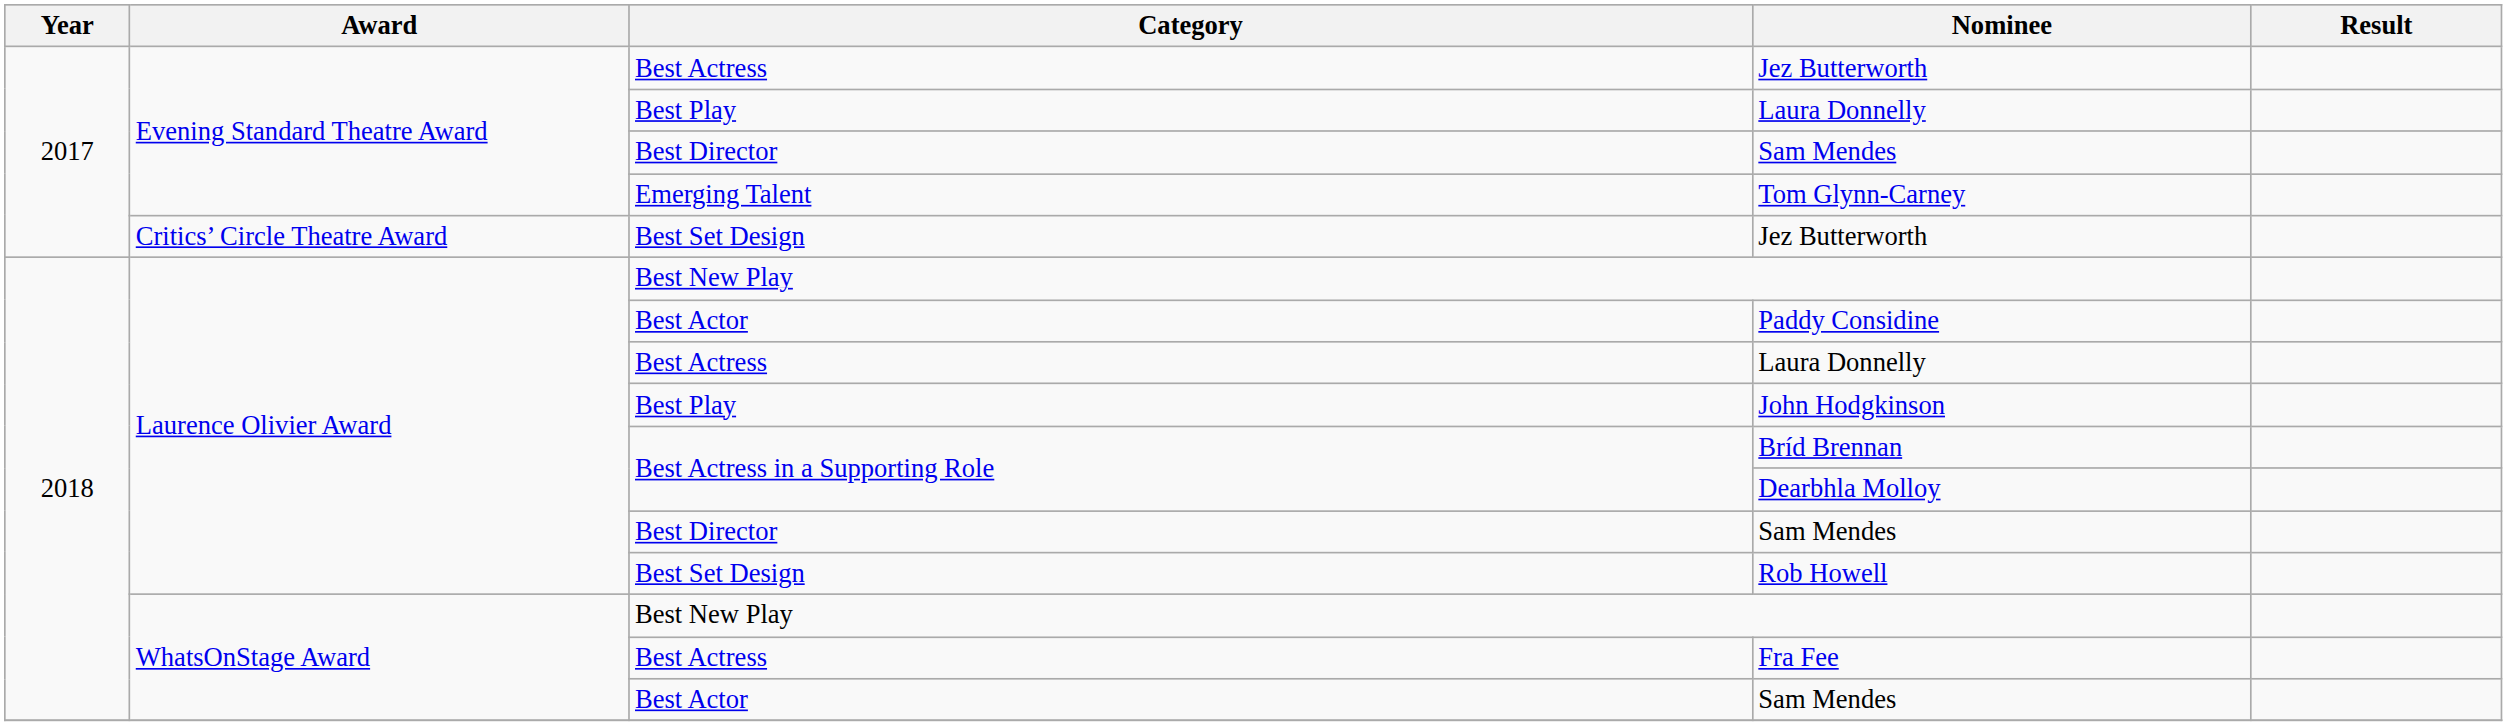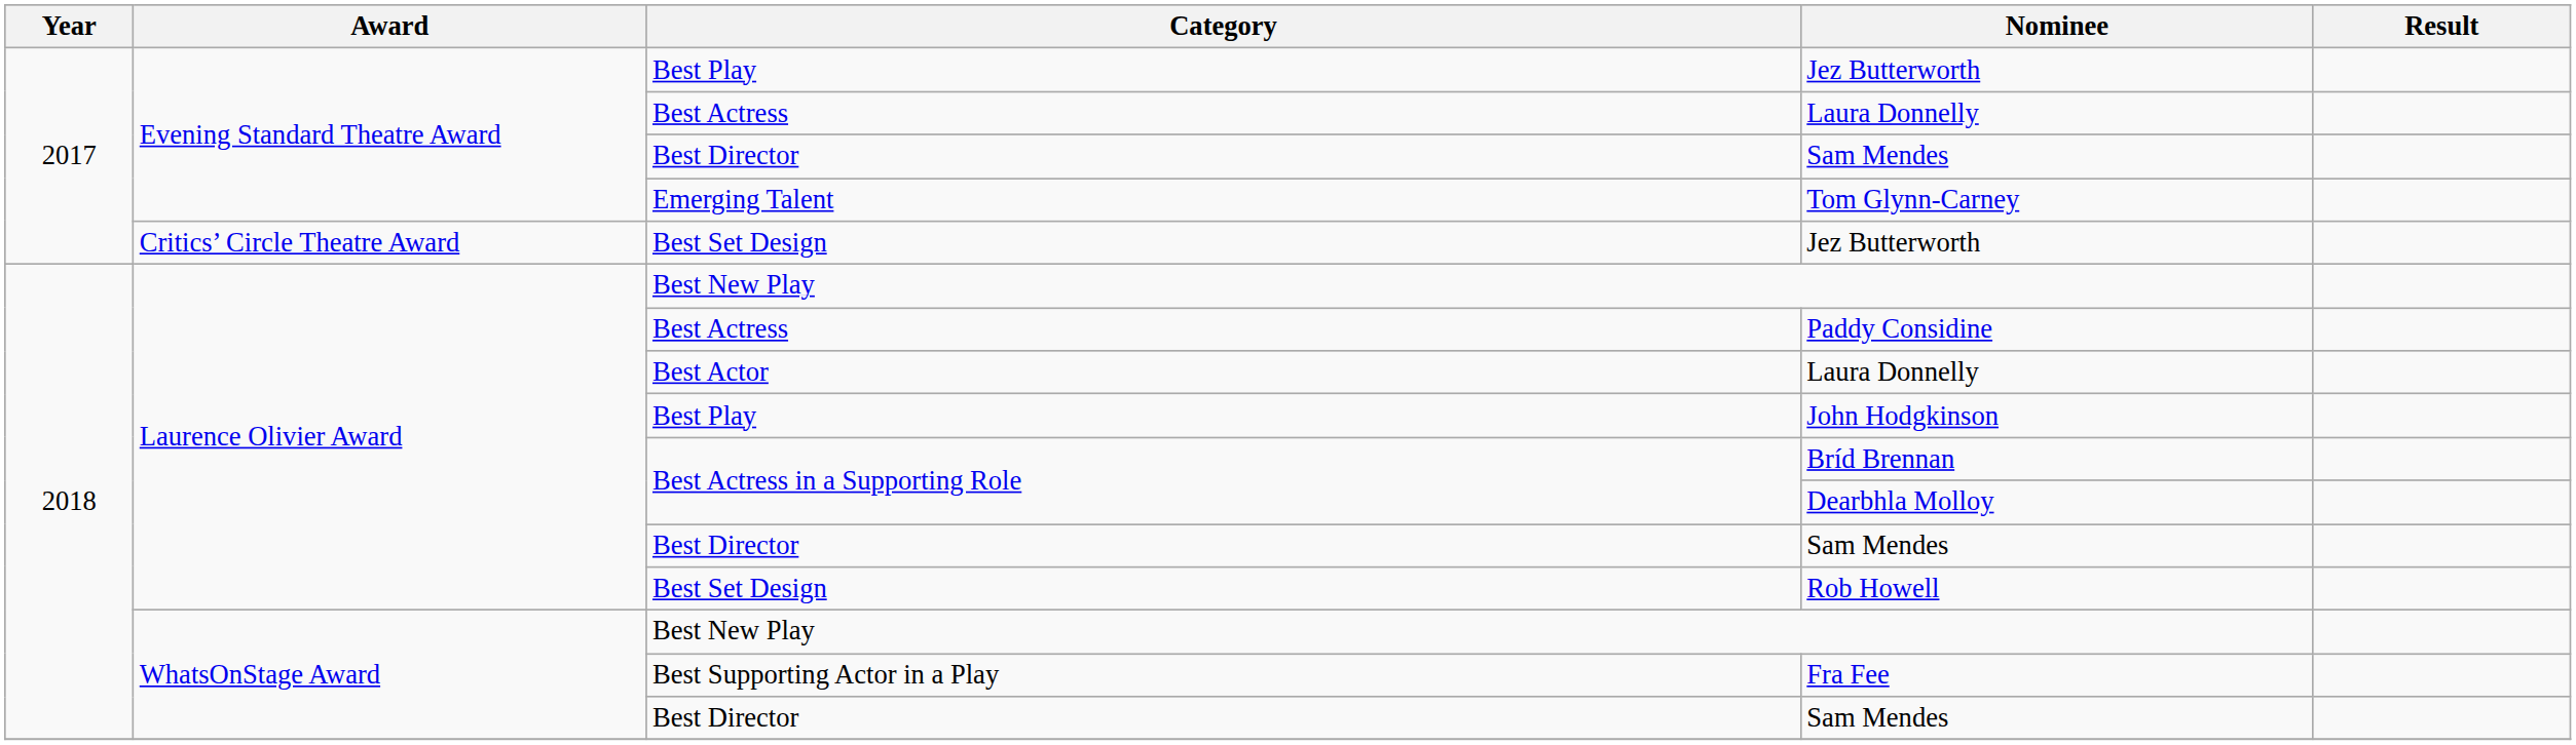 <table class="wikitable" width="95%">
 <tr>
 <th width="5%">Year</th>
 <th width="20%">Award</th>
 <th width="45%">Category</th>
 <th width="20%">Nominee</th>
 <th width="10%">Result</th>
 </tr>
 <tr>
 <td rowspan="5" align="center">2017</td>
 <td rowspan="4"><a href='#'>Evening Standard Theatre Award</a></td>
-<td><a href='#'>Best Actress</a></td>
+<td rowspan="1"><a href='#'>Best Play</a></td>
 <td rowspan="1"><a href='#'>Jez Butterworth</a></td>
 <td></td>
 </tr>
 <tr>
-<td rowspan="1"><a href='#'>Best Play</a></td>
+<td rowspan="1"><a href='#'>Best Actress</a></td>
 <td rowspan="1"><a href='#'>Laura Donnelly</a></td>
 <td></td>
 </tr>
 <tr>
 <td rowspan="1"><a href='#'>Best Director</a></td>
 <td rowspan="1"><a href='#'>Sam Mendes</a></td>
 <td></td>
 </tr>
 <tr>
 <td rowspan="1"><a href='#'>Emerging Talent</a></td>
 <td rowspan="1"><a href='#'>Tom Glynn-Carney</a></td>
 <td></td>
 </tr>
 <tr>
 <td><a href='#'>Critics’ Circle Theatre Award</a></td>
 <td><a href='#'>Best Set Design</a></td>
 <td rowspan="1">Jez Butterworth</td>
 <td></td>
 </tr>
 <tr>
 <td rowspan="11" align="center">2018</td>
 <td rowspan="8"><a href='#'>Laurence Olivier Award</a></td>
 <td colspan="2"><a href='#'>Best New Play</a></td>
 <td></td>
 </tr>
 <tr>
-<td><a href='#'>Best Actor</a></td>
+<td><a href='#'>Best Actress</a></td>
 <td><a href='#'>Paddy Considine</a></td>
 <td></td>
 </tr>
 <tr>
-<td><a href='#'>Best Actress</a></td>
+<td><a href='#'>Best Actor</a></td>
 <td>Laura Donnelly</td>
 <td></td>
 </tr>
 <tr>
 <td rowspan="1"><a href='#'>Best Play</a></td>
 <td><a href='#'>John Hodgkinson</a></td>
 <td></td>
 </tr>
 <tr>
 <td rowspan="2"><a href='#'>Best Actress in a Supporting Role</a></td>
 <td><a href='#'>Bríd Brennan</a></td>
 <td></td>
 </tr>
 <tr>
 <td><a href='#'>Dearbhla Molloy</a></td>
 <td></td>
 </tr>
 <tr>
 <td><a href='#'>Best Director</a></td>
 <td>Sam Mendes</td>
 <td></td>
 </tr>
 <tr>
 <td><a href='#'>Best Set Design</a></td>
 <td><a href='#'>Rob Howell</a></td>
 <td></td>
 </tr>
 <tr>
 <td rowspan="3"><a href='#'>WhatsOnStage Award</a></td>
 <td colspan="2">Best New Play</td>
 <td></td>
 </tr>
 <tr>
-<td rowspan="1"><a href='#'>Best Actress</a></td>
+<td>Best Supporting Actor in a Play</td>
 <td><a href='#'>Fra Fee</a></td>
 <td></td>
 </tr>
 <tr>
-<td><a href='#'>Best Actor</a></td>
+<td>Best Director</td>
 <td>Sam Mendes</td>
 <td></td>
 </tr>
 <tr>
 </tr>
 </table>
